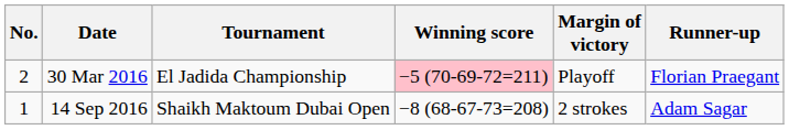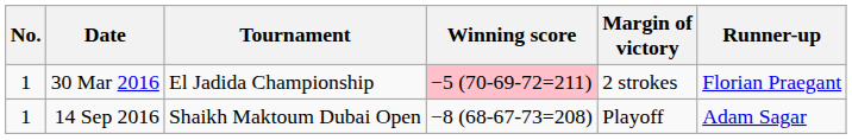 <table class="wikitable" style="font-size:95%;">
 <tr>
 <th>No.</th>
 <th>Date</th>
 <th>Tournament</th>
 <th>Winning score</th>
 <th>Margin of<br>victory</th>
 <th>Runner-up</th>
 </tr>
 <tr>
-<td align=center>2</td>
+<td align=center>1</td>
 <td align=right>30 Mar <a href='#'>2016</a></td>
 <td>El Jadida Championship</td>
 <td style="background: pink;">−5 (70-69-72=211)</td>
-<td>Playoff</td>
+<td>2 strokes</td>
 <td> <a href='#'>Florian Praegant</a></td>
 </tr>
 <tr>
 <td align=center>1</td>
 <td align=right>14 Sep 2016</td>
 <td>Shaikh Maktoum Dubai Open</td>
 <td>−8 (68-67-73=208)</td>
-<td>2 strokes</td>
+<td>Playoff</td>
 <td> <a href='#'>Adam Sagar</a></td>
 </tr>
 </table>
